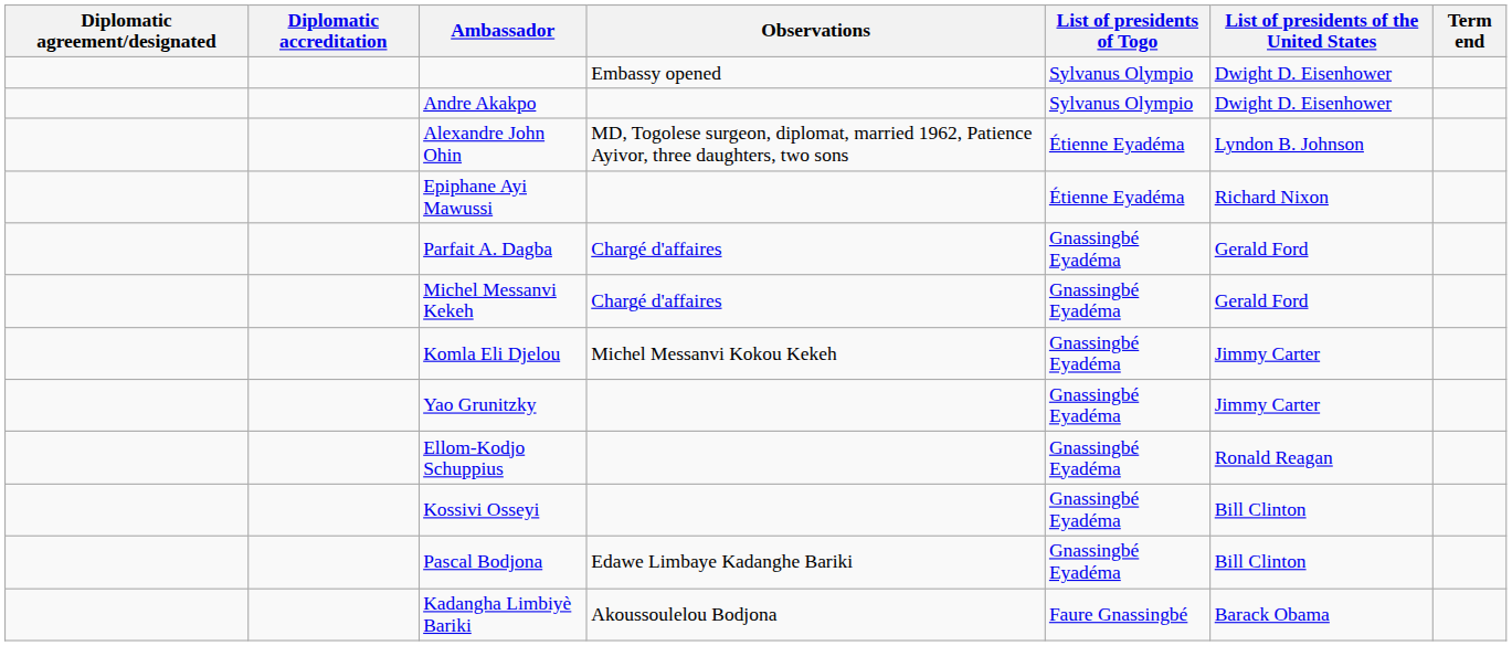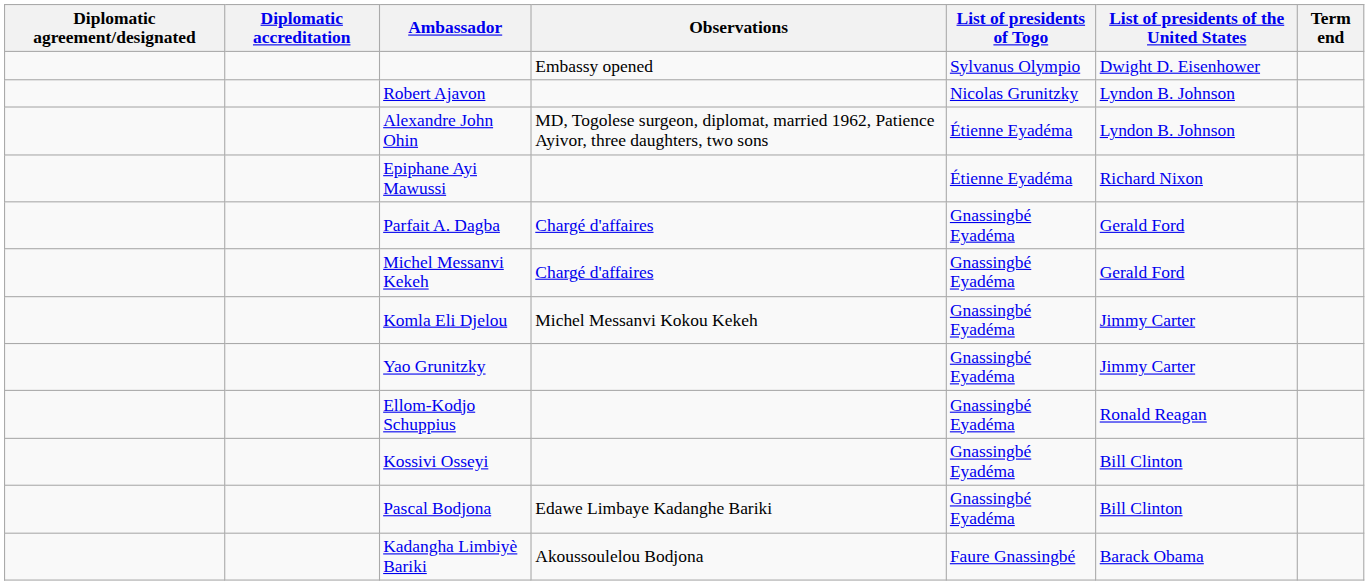 <table class="wikitable sortable">
 <tr>
 <th>Diplomatic agreement/designated</th>
 <th><a href='#'>Diplomatic accreditation</a></th>
 <th><a href='#'>Ambassador</a></th>
 <th>Observations</th>
 <th><a href='#'>List of presidents of Togo</a></th>
 <th><a href='#'>List of presidents of the United States</a></th>
 <th>Term end</th>
 </tr>
 <tr>
 <td></td>
 <td></td>
 <td></td>
 <td>Embassy opened</td>
 <td><a href='#'>Sylvanus Olympio</a></td>
 <td><a href='#'>Dwight D. Eisenhower</a></td>
 <td></td>
 </tr>
 <tr>
 <td></td>
 <td></td>
-<td><a href='#'>Andre Akakpo</a></td>
+<td><a href='#'>Robert Ajavon</a></td>
 <td></td>
-<td><a href='#'>Sylvanus Olympio</a></td>
-<td><a href='#'>Dwight D. Eisenhower</a></td>
+<td><a href='#'>Nicolas Grunitzky</a></td>
+<td><a href='#'>Lyndon B. Johnson</a></td>
 <td></td>
 </tr>
 <tr>
 <td></td>
 <td></td>
 <td><a href='#'>Alexandre John Ohin</a></td>
 <td>MD, Togolese surgeon, diplomat,  married 1962, Patience Ayivor, three daughters, two sons</td>
 <td><a href='#'>Étienne Eyadéma</a></td>
 <td><a href='#'>Lyndon B. Johnson</a></td>
 <td></td>
 </tr>
 <tr>
 <td></td>
 <td></td>
 <td><a href='#'>Epiphane Ayi Mawussi</a></td>
 <td></td>
 <td><a href='#'>Étienne Eyadéma</a></td>
 <td><a href='#'>Richard Nixon</a></td>
 <td></td>
 </tr>
 <tr>
 <td></td>
 <td></td>
 <td><a href='#'>Parfait A. Dagba</a></td>
 <td><a href='#'>Chargé d'affaires</a></td>
 <td><a href='#'>Gnassingbé Eyadéma</a></td>
 <td><a href='#'>Gerald Ford</a></td>
 <td></td>
 </tr>
 <tr>
 <td></td>
 <td></td>
 <td><a href='#'>Michel Messanvi Kekeh</a></td>
 <td><a href='#'>Chargé d'affaires</a></td>
 <td><a href='#'>Gnassingbé Eyadéma</a></td>
 <td><a href='#'>Gerald Ford</a></td>
 <td></td>
 </tr>
 <tr>
 <td></td>
 <td></td>
 <td><a href='#'>Komla Eli Djelou</a></td>
 <td>Michel Messanvi Kokou Kekeh</td>
 <td><a href='#'>Gnassingbé Eyadéma</a></td>
 <td><a href='#'>Jimmy Carter</a></td>
 <td></td>
 </tr>
 <tr>
 <td></td>
 <td></td>
 <td><a href='#'>Yao Grunitzky</a></td>
 <td></td>
 <td><a href='#'>Gnassingbé Eyadéma</a></td>
 <td><a href='#'>Jimmy Carter</a></td>
 <td></td>
 </tr>
 <tr>
 <td></td>
 <td></td>
 <td><a href='#'>Ellom-Kodjo Schuppius</a></td>
 <td></td>
 <td><a href='#'>Gnassingbé Eyadéma</a></td>
 <td><a href='#'>Ronald Reagan</a></td>
 <td></td>
 </tr>
 <tr>
 <td></td>
 <td></td>
 <td><a href='#'>Kossivi Osseyi</a></td>
 <td></td>
 <td><a href='#'>Gnassingbé Eyadéma</a></td>
 <td><a href='#'>Bill Clinton</a></td>
 <td></td>
 </tr>
 <tr>
 <td></td>
 <td></td>
 <td><a href='#'>Pascal Bodjona</a></td>
 <td>Edawe Limbaye Kadanghe Bariki</td>
 <td><a href='#'>Gnassingbé Eyadéma</a></td>
 <td><a href='#'>Bill Clinton</a></td>
 <td></td>
 </tr>
 <tr>
 <td></td>
 <td></td>
 <td><a href='#'>Kadangha Limbiyè Bariki</a></td>
 <td>Akoussoulelou Bodjona</td>
 <td><a href='#'>Faure Gnassingbé</a></td>
 <td><a href='#'>Barack Obama</a></td>
 <td></td>
 </tr>
 </table>
